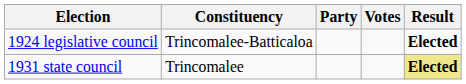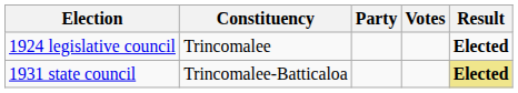 <table class="wikitable" style="text-align:left;">
 <tr>
 <th scope=col>Election</th>
 <th scope=col>Constituency</th>
 <th scope=col>Party</th>
 <th scope=col>Votes</th>
 <th scope=col>Result</th>
 </tr>
 <tr>
 <td><a href='#'>1924 legislative council</a></td>
-<td>Trincomalee-Batticaloa</td>
+<td>Trincomalee</td>
 <td></td>
 <td align=right></td>
 <td><strong>Elected</strong></td>
 </tr>
 <tr>
 <td><a href='#'>1931 state council</a></td>
-<td>Trincomalee</td>
+<td>Trincomalee-Batticaloa</td>
 <td></td>
 <td align=right></td>
 <td style="background: khaki;"><strong>Elected</strong></td>
 </tr>
 </table>
